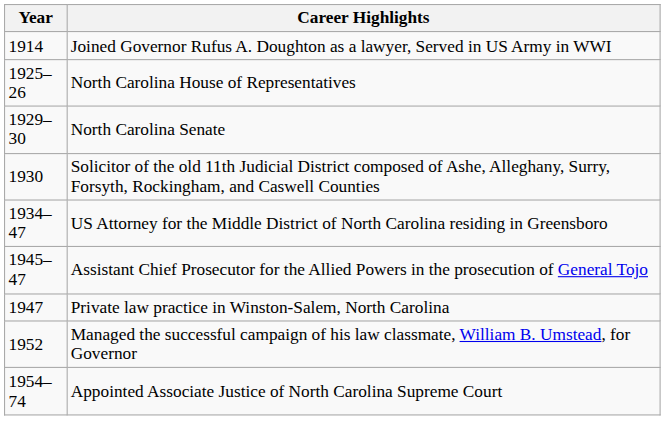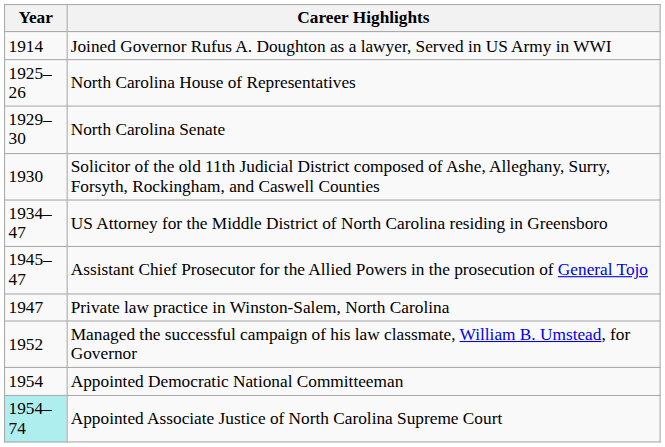 <table class="wikitable">
 <tr>
 <th>Year</th>
 <th>Career Highlights</th>
 </tr>
 <tr>
 <td>1914</td>
 <td>Joined Governor Rufus A. Doughton as a lawyer, Served in US Army in WWI</td>
 </tr>
 <tr>
 <td>1925–26</td>
 <td>North Carolina House of Representatives</td>
 </tr>
 <tr>
 <td>1929–30</td>
 <td>North Carolina Senate</td>
 </tr>
 <tr>
 <td>1930</td>
 <td>Solicitor of the old 11th Judicial District composed of Ashe, Alleghany, Surry, Forsyth, Rockingham, and Caswell Counties</td>
 </tr>
 <tr>
 <td>1934–47</td>
 <td>US Attorney for the Middle District of North Carolina residing in Greensboro</td>
 </tr>
 <tr>
 <td>1945–47</td>
 <td>Assistant Chief Prosecutor for the Allied Powers in the prosecution of <a href='#'>General Tojo</a></td>
 </tr>
 <tr>
 <td>1947</td>
 <td>Private law practice in Winston-Salem, North Carolina</td>
 </tr>
 <tr>
 <td>1952</td>
 <td>Managed the successful campaign of his law classmate, <a href='#'>William B. Umstead</a>, for Governor</td>
 </tr>
 <tr>
-<td>1954–74</td>
+<td>1954</td>
+<td>Appointed Democratic National Committeeman</td>
+</tr>
+<tr>
+<td style="background: paleturquoise;">1954–74</td>
 <td>Appointed Associate Justice of North Carolina Supreme Court</td>
 </tr>
 </table>
